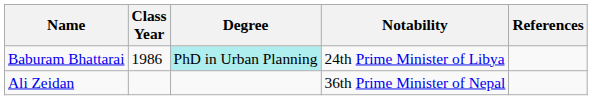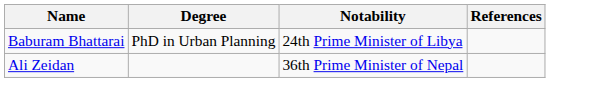 <table class="wikitable sortable">
 <tr>
 <th>Name</th>
-<th>Class<br>Year</th>
 <th>Degree</th>
 <th class="unsortable">Notability</th>
 <th class="unsortable">References</th>
 </tr>
 <tr>
 <td><a href='#'>Baburam Bhattarai</a></td>
-<td>1986</td>
-<td style="background: paleturquoise;">PhD in Urban Planning</td>
+<td>PhD in Urban Planning</td>
 <td>24th <a href='#'>Prime Minister of Libya</a></td>
 <td></td>
 </tr>
 <tr>
 <td><a href='#'>Ali Zeidan</a></td>
 <td></td>
-<td></td>
 <td>36th <a href='#'>Prime Minister of Nepal</a></td>
 <td></td>
 </tr>
 </table>
